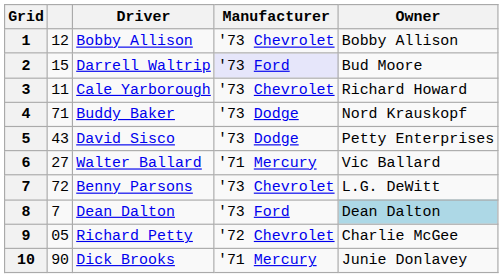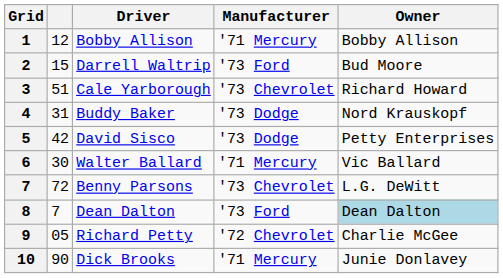 <table class="wikitable">
 <tr>
 <th>Grid</th>
 <th></th>
 <th>Driver</th>
 <th>Manufacturer</th>
 <th>Owner</th>
 </tr>
 <tr>
 <th>1</th>
 <td>12</td>
 <td><a href='#'>Bobby Allison</a></td>
-<td>'73 <a href='#'>Chevrolet</a></td>
+<td>'71 <a href='#'>Mercury</a></td>
 <td>Bobby Allison</td>
 </tr>
 <tr>
 <th>2</th>
 <td>15</td>
 <td><a href='#'>Darrell Waltrip</a></td>
-<td style="background: lavender;">'73 <a href='#'>Ford</a></td>
+<td>'73 <a href='#'>Ford</a></td>
 <td>Bud Moore</td>
 </tr>
 <tr>
 <th>3</th>
-<td>11</td>
+<td>51</td>
 <td><a href='#'>Cale Yarborough</a></td>
 <td>'73 <a href='#'>Chevrolet</a></td>
 <td>Richard Howard</td>
 </tr>
 <tr>
 <th>4</th>
-<td>71</td>
+<td>31</td>
 <td><a href='#'>Buddy Baker</a></td>
 <td>'73 <a href='#'>Dodge</a></td>
 <td>Nord Krauskopf</td>
 </tr>
 <tr>
 <th>5</th>
-<td>43</td>
+<td>42</td>
 <td><a href='#'>David Sisco</a></td>
 <td>'73 <a href='#'>Dodge</a></td>
 <td>Petty Enterprises</td>
 </tr>
 <tr>
 <th>6</th>
-<td>27</td>
+<td>30</td>
 <td><a href='#'>Walter Ballard</a></td>
 <td>'71 <a href='#'>Mercury</a></td>
 <td>Vic Ballard</td>
 </tr>
 <tr>
 <th>7</th>
 <td>72</td>
 <td><a href='#'>Benny Parsons</a></td>
 <td>'73 <a href='#'>Chevrolet</a></td>
 <td>L.G. DeWitt</td>
 </tr>
 <tr>
 <th>8</th>
 <td>7</td>
 <td><a href='#'>Dean Dalton</a></td>
 <td>'73 <a href='#'>Ford</a></td>
 <td style="background: lightblue;">Dean Dalton</td>
 </tr>
 <tr>
 <th>9</th>
 <td>05</td>
 <td><a href='#'>Richard Petty</a></td>
 <td>'72 <a href='#'>Chevrolet</a></td>
 <td>Charlie McGee</td>
 </tr>
 <tr>
 <th>10</th>
 <td>90</td>
 <td><a href='#'>Dick Brooks</a></td>
 <td>'71 <a href='#'>Mercury</a></td>
 <td>Junie Donlavey</td>
 </tr>
 </table>
